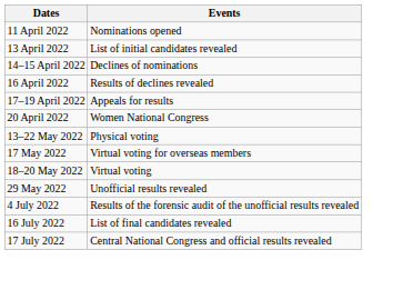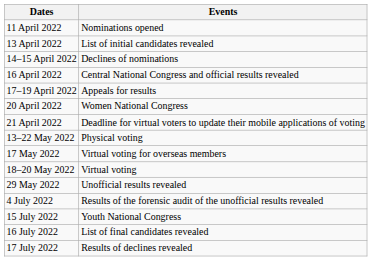 <table class="wikitable">
 <tr>
 <th>Dates</th>
 <th>Events</th>
 </tr>
 <tr>
 <td>11 April 2022</td>
 <td>Nominations opened</td>
 </tr>
 <tr>
 <td>13 April 2022</td>
 <td>List of initial candidates revealed</td>
 </tr>
 <tr>
 <td>14–15 April 2022</td>
 <td>Declines of nominations</td>
 </tr>
 <tr>
 <td>16 April 2022</td>
-<td>Results of declines revealed</td>
+<td>Central National Congress and official results revealed</td>
 </tr>
 <tr>
 <td>17–19 April 2022</td>
 <td>Appeals for results</td>
 </tr>
 <tr>
 <td>20 April 2022</td>
 <td>Women National Congress</td>
+</tr>
+<tr>
+<td>21 April 2022</td>
+<td>Deadline for virtual voters to update their mobile applications of voting</td>
 </tr>
 <tr>
 <td>13–22 May 2022</td>
 <td>Physical voting</td>
 </tr>
 <tr>
 <td>17 May 2022</td>
 <td>Virtual voting for overseas members</td>
 </tr>
 <tr>
 <td>18–20 May 2022</td>
 <td>Virtual voting</td>
 </tr>
 <tr>
 <td>29 May 2022</td>
 <td>Unofficial results revealed</td>
 </tr>
 <tr>
 <td>4 July 2022</td>
 <td>Results of the forensic audit of the unofficial results revealed</td>
 </tr>
 <tr>
+<td>15 July 2022</td>
+<td>Youth National Congress</td>
+</tr>
+<tr>
 <td>16 July 2022</td>
 <td>List of final candidates revealed</td>
 </tr>
 <tr>
 <td>17 July 2022</td>
-<td>Central National Congress and official results revealed</td>
+<td>Results of declines revealed</td>
 </tr>
 </table>
